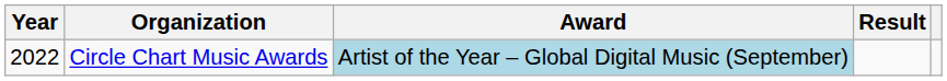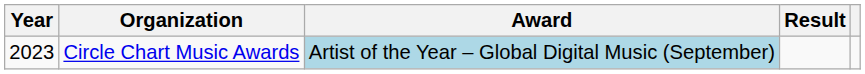 <table class="wikitable plainrowheaders">
 <tr align=center>
 <th scope="col">Year</th>
 <th scope="col">Organization</th>
 <th scope="col">Award</th>
 <th scope="col">Result</th>
 <th scope="col"></th>
 </tr>
 <tr>
-<td align="center">2022</td>
+<td align="center">2023</td>
 <td><a href='#'>Circle Chart Music Awards</a></td>
 <td style="background: lightblue;">Artist of the Year – Global Digital Music (September)</td>
 <td></td>
 <td style="text-align:center"></td>
 </tr>
 </table>
